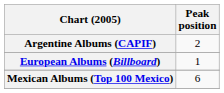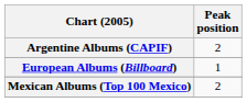 <table class="wikitable sortable plainrowheaders">
 <tr>
 <th scope="col">Chart (2005)</th>
 <th scope="col">Peak<br>position</th>
 </tr>
 <tr>
 <th scope="row">Argentine Albums (<a href='#'>CAPIF</a>)</th>
 <td style="text-align:center;">2</td>
 </tr>
 <tr>
 </tr>
 <tr>
 </tr>
 <tr>
 </tr>
 <tr>
 </tr>
 <tr>
 </tr>
 <tr>
 </tr>
 <tr>
 <th scope="row"><a href='#'>European Albums</a> (<em><a href='#'>Billboard</a></em>)</th>
 <td style="text-align:center;">1</td>
 </tr>
 <tr>
 </tr>
 <tr>
 </tr>
 <tr>
 </tr>
 <tr>
 </tr>
 <tr>
 </tr>
 <tr>
 <th scope="row">Mexican Albums (<a href='#'>Top 100 Mexico</a>)</th>
-<td style="text-align:center;">6</td>
+<td style="text-align:center;">2</td>
 </tr>
 <tr>
 </tr>
 <tr>
 </tr>
 <tr>
 </tr>
 <tr>
 </tr>
 <tr>
 </tr>
 <tr>
 </tr>
 <tr>
 </tr>
 <tr>
 </tr>
 <tr>
 </tr>
 <tr>
 </tr>
 <tr>
 </tr>
 </table>
